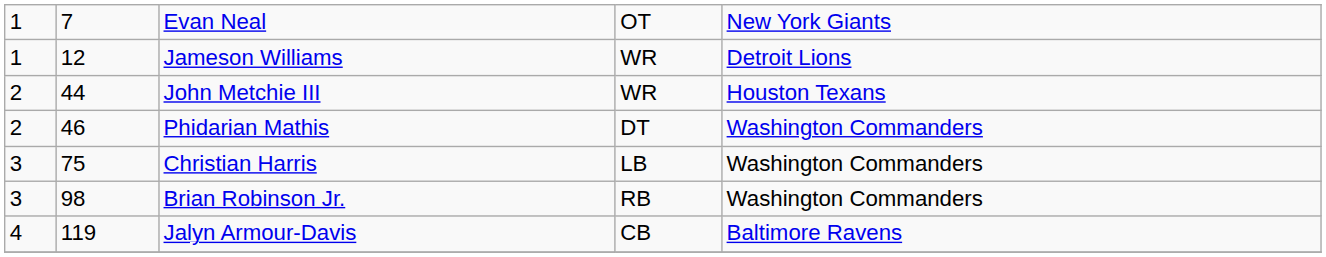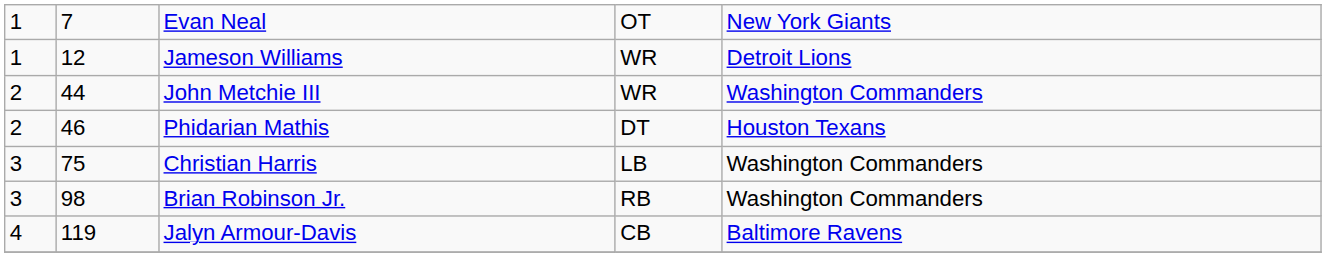 <table class="wikitable" style="width:75%;">
 <tr>
 <td>1</td>
 <td>7</td>
 <td><a href='#'>Evan Neal</a></td>
 <td>OT</td>
 <td><a href='#'>New York Giants</a></td>
 </tr>
 <tr>
 <td>1</td>
 <td>12</td>
 <td><a href='#'>Jameson Williams</a></td>
 <td>WR</td>
 <td><a href='#'>Detroit Lions</a></td>
 </tr>
 <tr>
 <td>2</td>
 <td>44</td>
 <td><a href='#'>John Metchie III</a></td>
 <td>WR</td>
-<td><a href='#'>Houston Texans</a></td>
+<td><a href='#'>Washington Commanders</a></td>
 </tr>
 <tr>
 <td>2</td>
 <td>46</td>
 <td><a href='#'>Phidarian Mathis</a></td>
 <td>DT</td>
-<td><a href='#'>Washington Commanders</a></td>
+<td><a href='#'>Houston Texans</a></td>
 </tr>
 <tr>
 <td>3</td>
 <td>75</td>
 <td><a href='#'>Christian Harris</a></td>
 <td>LB</td>
 <td>Washington Commanders</td>
 </tr>
 <tr>
 <td>3</td>
 <td>98</td>
 <td><a href='#'>Brian Robinson Jr.</a></td>
 <td>RB</td>
 <td>Washington Commanders</td>
 </tr>
 <tr>
 <td>4</td>
 <td>119</td>
 <td><a href='#'>Jalyn Armour-Davis</a></td>
 <td>CB</td>
 <td><a href='#'>Baltimore Ravens</a></td>
 </tr>
 <tr>
 </tr>
 </table>
